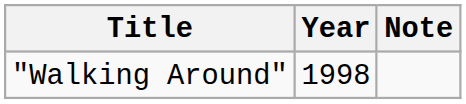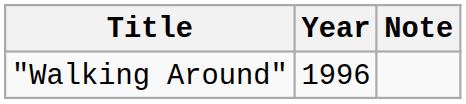 <table class="wikitable">
 <tr>
 <th>Title</th>
 <th>Year</th>
 <th>Note</th>
 </tr>
 <tr>
 <td>"Walking Around"</td>
-<td>1998</td>
+<td>1996</td>
 <td></td>
 </tr>
 </table>
